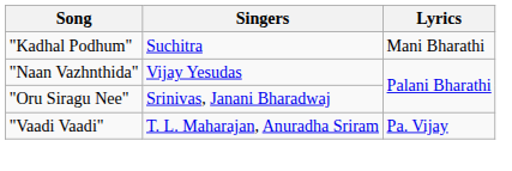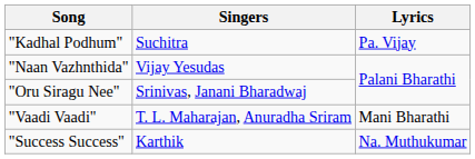 <table class="wikitable">
 <tr>
 <th>Song</th>
 <th>Singers</th>
 <th>Lyrics</th>
 </tr>
 <tr>
 <td>"Kadhal Podhum"</td>
 <td><a href='#'>Suchitra</a></td>
-<td>Mani Bharathi</td>
+<td><a href='#'>Pa. Vijay</a></td>
 </tr>
 <tr>
 <td>"Naan Vazhnthida"</td>
 <td><a href='#'>Vijay Yesudas</a></td>
 <td rowspan=2><a href='#'>Palani Bharathi</a></td>
 </tr>
 <tr>
 <td>"Oru Siragu Nee"</td>
 <td><a href='#'>Srinivas</a>, <a href='#'>Janani Bharadwaj</a></td>
 </tr>
 <tr>
 <td>"Vaadi Vaadi"</td>
 <td><a href='#'>T. L. Maharajan</a>, <a href='#'>Anuradha Sriram</a></td>
-<td><a href='#'>Pa. Vijay</a></td>
+<td>Mani Bharathi</td>
+</tr>
+<tr>
+<td>"Success Success"</td>
+<td><a href='#'>Karthik</a></td>
+<td><a href='#'>Na. Muthukumar</a></td>
 </tr>
 </table>
